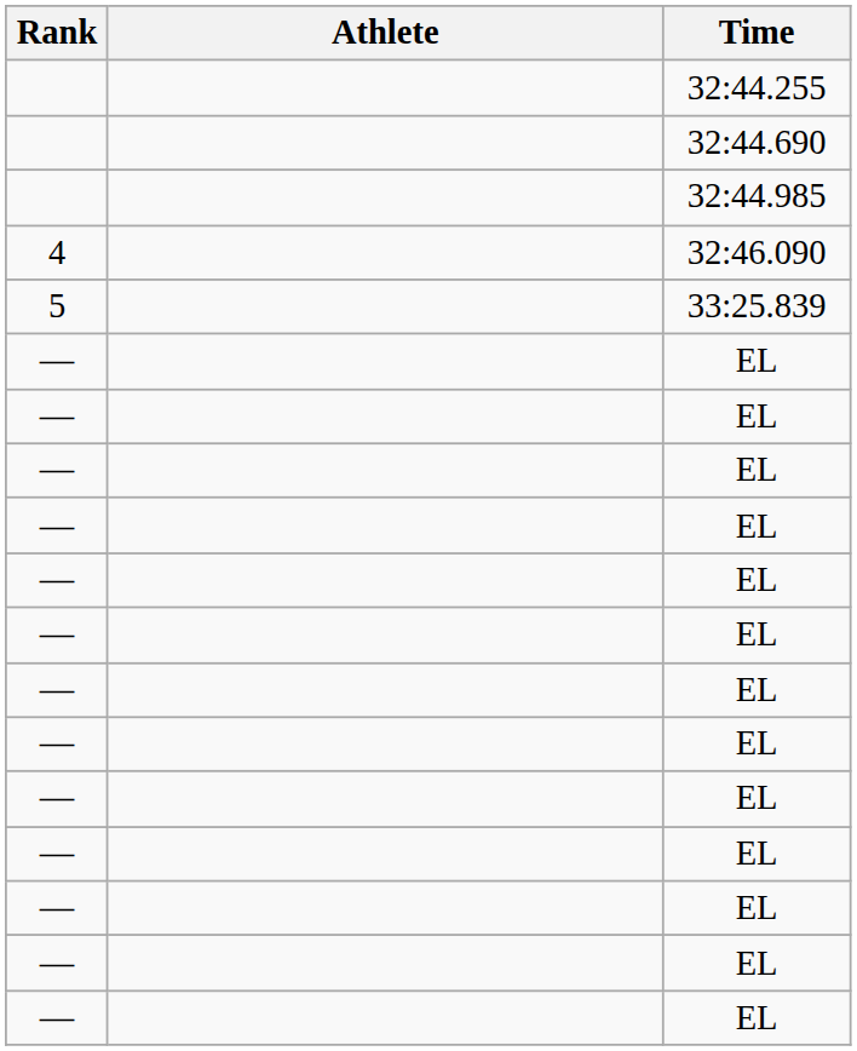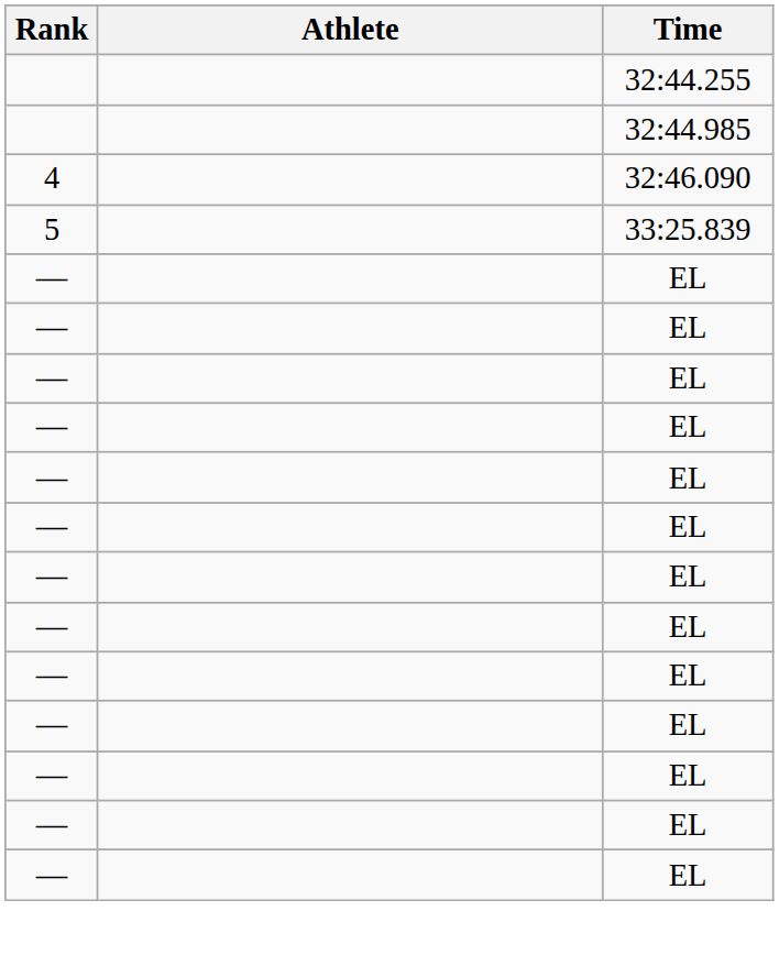 <table class=wikitable style="text-align:center">
 <tr>
 <th width=40>Rank</th>
 <th width=250>Athlete</th>
 <th width=80>Time</th>
 </tr>
 <tr>
 <td></td>
 <td align=left></td>
 <td>32:44.255</td>
-</tr>
-<tr>
-<td></td>
-<td align=left></td>
-<td>32:44.690</td>
 </tr>
 <tr>
 <td></td>
 <td align=left></td>
 <td>32:44.985</td>
 </tr>
 <tr>
 <td>4</td>
 <td align=left></td>
 <td>32:46.090</td>
 </tr>
 <tr>
 <td>5</td>
 <td align=left></td>
 <td>33:25.839</td>
 </tr>
 <tr>
 <td>—</td>
 <td align=left></td>
 <td>EL</td>
 </tr>
 <tr>
 <td>—</td>
 <td align=left></td>
 <td>EL</td>
 </tr>
 <tr>
 <td>—</td>
 <td align=left></td>
 <td>EL</td>
 </tr>
 <tr>
 <td>—</td>
 <td align=left></td>
 <td>EL</td>
 </tr>
 <tr>
 <td>—</td>
 <td align=left></td>
 <td>EL</td>
 </tr>
 <tr>
 <td>—</td>
 <td align=left></td>
 <td>EL</td>
 </tr>
 <tr>
 <td>—</td>
 <td align=left></td>
 <td>EL</td>
 </tr>
 <tr>
 <td>—</td>
 <td align=left></td>
 <td>EL</td>
 </tr>
 <tr>
 <td>—</td>
 <td align=left></td>
 <td>EL</td>
 </tr>
 <tr>
 <td>—</td>
 <td align=left></td>
 <td>EL</td>
 </tr>
 <tr>
 <td>—</td>
 <td align=left></td>
 <td>EL</td>
 </tr>
 <tr>
 <td>—</td>
 <td align=left></td>
 <td>EL</td>
 </tr>
 <tr>
 <td>—</td>
 <td align=left></td>
 <td>EL</td>
 </tr>
 </table>
